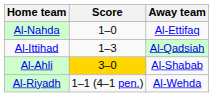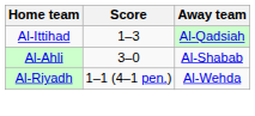 <table class="wikitable" style="text-align: center">
 <tr>
 <th>Home team</th>
 <th>Score</th>
 <th>Away team</th>
-</tr>
-<tr>
-<td bgcolor="ccffcc"><a href='#'>Al-Nahda</a></td>
-<td>1–0</td>
-<td><a href='#'>Al-Ettifaq</a></td>
 </tr>
 <tr>
 <td><a href='#'>Al-Ittihad</a></td>
 <td>1–3</td>
 <td bgcolor="ccffcc"><a href='#'>Al-Qadsiah</a></td>
 </tr>
 <tr>
 <td bgcolor="ccffcc"><a href='#'>Al-Ahli</a></td>
-<td style="background: gold;">3–0 </td>
+<td>3–0 </td>
 <td><a href='#'>Al-Shabab</a></td>
 </tr>
 <tr>
 <td bgcolor="ccffcc"><a href='#'>Al-Riyadh</a></td>
 <td>1–1 (4–1 <a href='#'>pen.</a>)</td>
 <td><a href='#'>Al-Wehda</a></td>
 </tr>
 </table>
